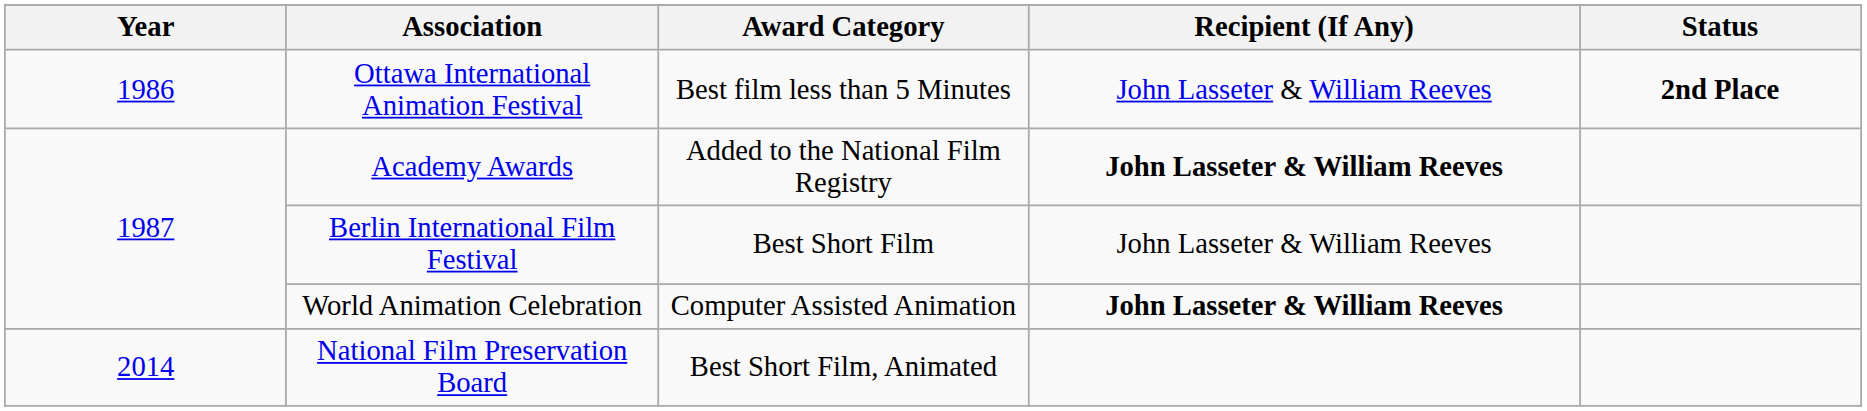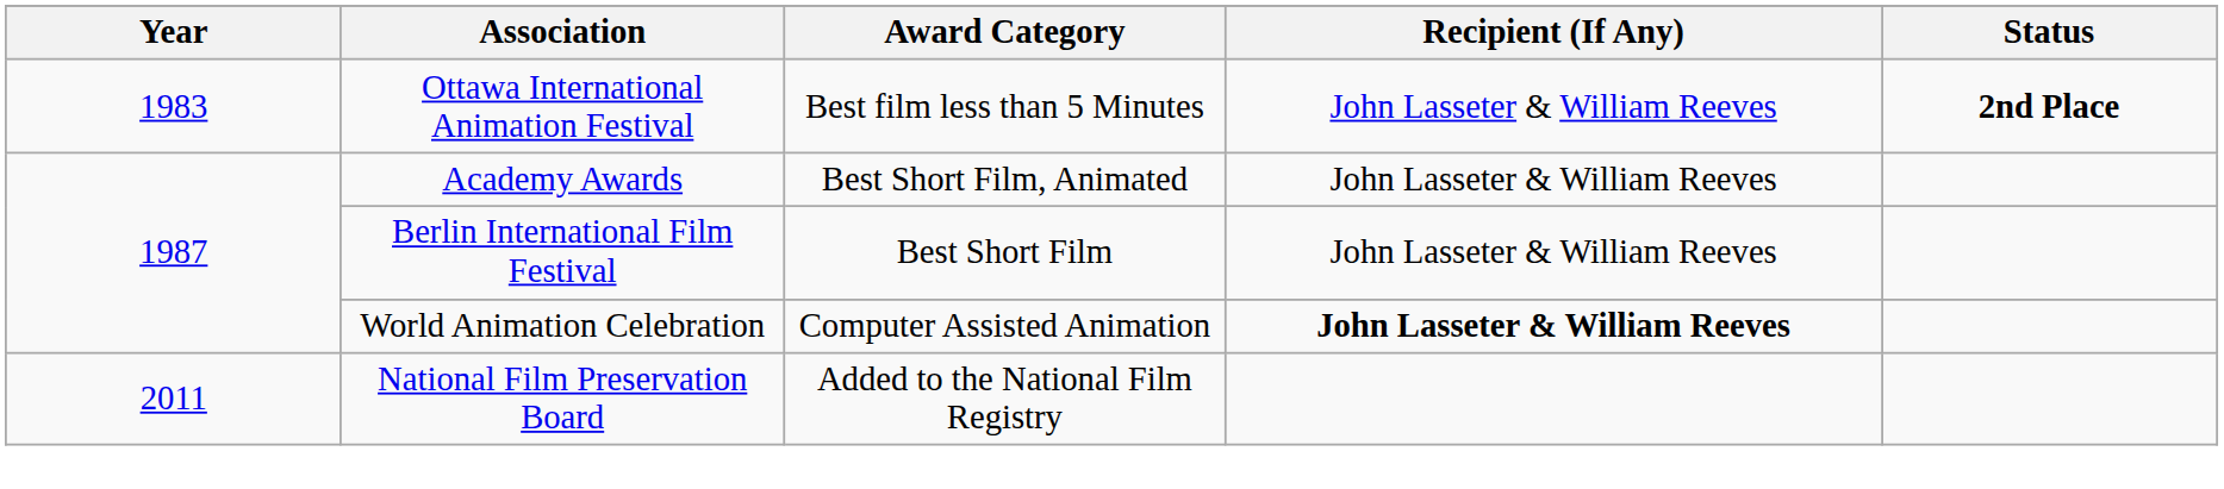 <table class="wikitable sortable" style="text-align: center">
 <tr>
 </tr>
 <tr>
 <th width="150"><strong>Year</strong></th>
 <th width="200"><strong>Association</strong></th>
 <th width="200"><strong>Award Category</strong></th>
 <th width="300"><strong>Recipient (If Any)</strong></th>
 <th width="150"><strong>Status</strong></th>
 </tr>
 <tr>
-<td><a href='#'>1986</a></td>
+<td><a href='#'>1983</a></td>
 <td><a href='#'>Ottawa International Animation Festival</a></td>
 <td>Best film less than 5 Minutes</td>
 <td><a href='#'>John Lasseter</a> & <a href='#'>William Reeves</a></td>
 <td><strong>2nd Place</strong></td>
 </tr>
 <tr>
 <td rowspan=3><a href='#'>1987</a></td>
 <td><a href='#'>Academy Awards</a></td>
-<td>Added to the National Film Registry</td>
-<td><strong>John Lasseter & William Reeves</strong></td>
+<td>Best Short Film, Animated</td>
+<td>John Lasseter & William Reeves</td>
 <td></td>
 </tr>
 <tr>
 <td><a href='#'>Berlin International Film Festival</a></td>
 <td>Best Short Film</td>
 <td>John Lasseter & William Reeves</td>
 <td></td>
 </tr>
 <tr>
 <td>World Animation Celebration</td>
 <td>Computer Assisted Animation</td>
 <td><strong>John Lasseter & William Reeves</strong></td>
 <td></td>
 </tr>
 <tr>
-<td><a href='#'>2014</a></td>
+<td><a href='#'>2011</a></td>
 <td><a href='#'>National Film Preservation Board</a></td>
-<td>Best Short Film, Animated</td>
+<td>Added to the National Film Registry</td>
 <td></td>
 <td></td>
 </tr>
 </table>
